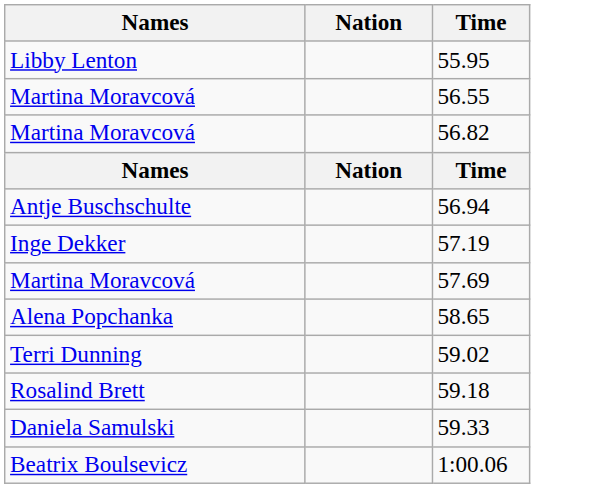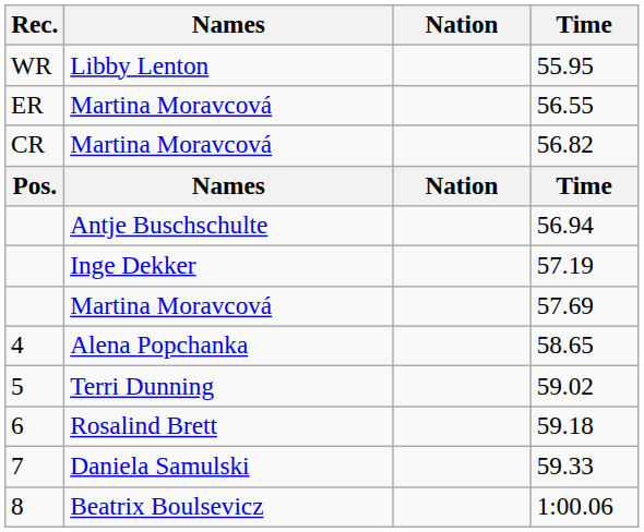 <table class=wikitable>
 <tr>
+<th width="30">Rec.</th>
 <th width="200">Names</th>
 <th width="80">Nation</th>
 <th width="60">Time</th>
 </tr>
 <tr>
+<td>WR</td>
 <td><a href='#'>Libby Lenton</a></td>
 <td></td>
 <td>55.95</td>
 </tr>
 <tr>
+<td>ER</td>
 <td><a href='#'>Martina Moravcová</a></td>
 <td></td>
 <td>56.55</td>
 </tr>
 <tr>
+<td>CR</td>
 <td><a href='#'>Martina Moravcová</a></td>
 <td></td>
 <td>56.82</td>
 </tr>
 <tr>
+<th>Pos.</th>
 <th>Names</th>
 <th>Nation</th>
 <th>Time</th>
 </tr>
 <tr>
+<td></td>
 <td><a href='#'>Antje Buschschulte</a></td>
 <td></td>
 <td>56.94</td>
 </tr>
 <tr>
+<td></td>
 <td><a href='#'>Inge Dekker</a></td>
 <td></td>
 <td>57.19</td>
 </tr>
 <tr>
+<td></td>
 <td><a href='#'>Martina Moravcová</a></td>
 <td></td>
 <td>57.69</td>
 </tr>
 <tr>
+<td>4</td>
 <td><a href='#'>Alena Popchanka</a></td>
 <td></td>
 <td>58.65</td>
 </tr>
 <tr>
+<td>5</td>
 <td><a href='#'>Terri Dunning</a></td>
 <td></td>
 <td>59.02</td>
 </tr>
 <tr>
+<td>6</td>
 <td><a href='#'>Rosalind Brett</a></td>
 <td></td>
 <td>59.18</td>
 </tr>
 <tr>
+<td>7</td>
 <td><a href='#'>Daniela Samulski</a></td>
 <td></td>
 <td>59.33</td>
 </tr>
 <tr>
+<td>8</td>
 <td><a href='#'>Beatrix Boulsevicz</a></td>
 <td></td>
 <td>1:00.06</td>
 </tr>
 </table>
